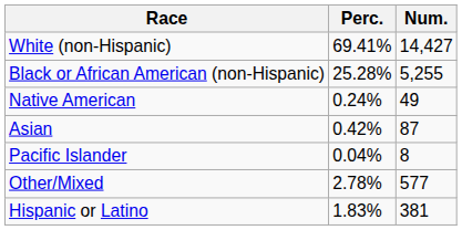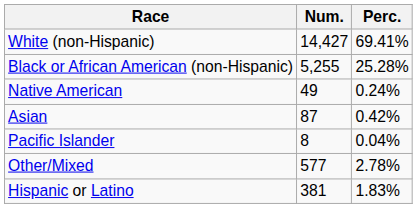 <table class="wikitable">
 <tr>
 <th>Race</th>
+<th>Num.</th>
 <th>Perc.</th>
-<th>Num.</th>
 </tr>
 <tr>
 <td><a href='#'>White</a> (non-Hispanic)</td>
+<td>14,427</td>
 <td>69.41%</td>
-<td>14,427</td>
 </tr>
 <tr>
 <td><a href='#'>Black or African American</a> (non-Hispanic)</td>
+<td>5,255</td>
 <td>25.28%</td>
-<td>5,255</td>
 </tr>
 <tr>
 <td><a href='#'>Native American</a></td>
+<td>49</td>
 <td>0.24%</td>
-<td>49</td>
 </tr>
 <tr>
 <td><a href='#'>Asian</a></td>
+<td>87</td>
 <td>0.42%</td>
-<td>87</td>
 </tr>
 <tr>
 <td><a href='#'>Pacific Islander</a></td>
+<td>8</td>
 <td>0.04%</td>
-<td>8</td>
 </tr>
 <tr>
 <td><a href='#'>Other/Mixed</a></td>
+<td>577</td>
 <td>2.78%</td>
-<td>577</td>
 </tr>
 <tr>
 <td><a href='#'>Hispanic</a> or <a href='#'>Latino</a></td>
+<td>381</td>
 <td>1.83%</td>
-<td>381</td>
 </tr>
 </table>
